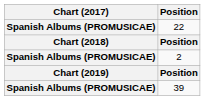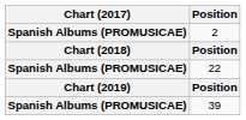 <table class="wikitable sortable plainrowheaders" style="text-align:center">
 <tr>
 <th scope="col">Chart (2017)</th>
 <th scope="col">Position</th>
 </tr>
 <tr>
 <th scope="row">Spanish Albums (PROMUSICAE)</th>
-<td>22</td>
+<td>2</td>
 </tr>
 <tr>
 <th scope="col">Chart (2018)</th>
 <th scope="col">Position</th>
 </tr>
 <tr>
 <th scope="row">Spanish Albums (PROMUSICAE)</th>
-<td>2</td>
+<td>22</td>
 </tr>
 <tr>
 <th scope="col">Chart (2019)</th>
 <th scope="col">Position</th>
 </tr>
 <tr>
 <th scope="row">Spanish Albums (PROMUSICAE)</th>
 <td>39</td>
 </tr>
 </table>
